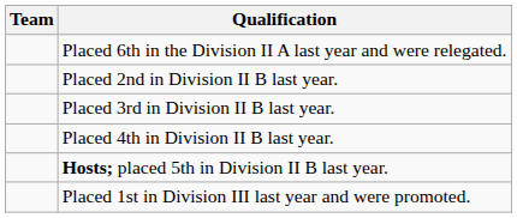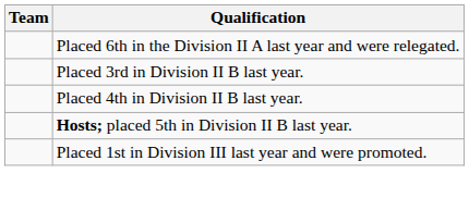 <table class="wikitable">
 <tr>
 <th>Team</th>
 <th>Qualification</th>
 </tr>
 <tr>
 <td></td>
 <td>Placed 6th in the Division II A last year and were relegated.</td>
-</tr>
-<tr>
-<td></td>
-<td>Placed 2nd in Division II B last year.</td>
 </tr>
 <tr>
 <td></td>
 <td>Placed 3rd in Division II B last year.</td>
 </tr>
 <tr>
 <td></td>
 <td>Placed 4th in Division II B last year.</td>
 </tr>
 <tr>
 <td></td>
 <td><strong>Hosts;</strong> placed 5th in Division II B last year.</td>
 </tr>
 <tr>
 <td></td>
 <td>Placed 1st in Division III last year and were promoted.</td>
 </tr>
 </table>
